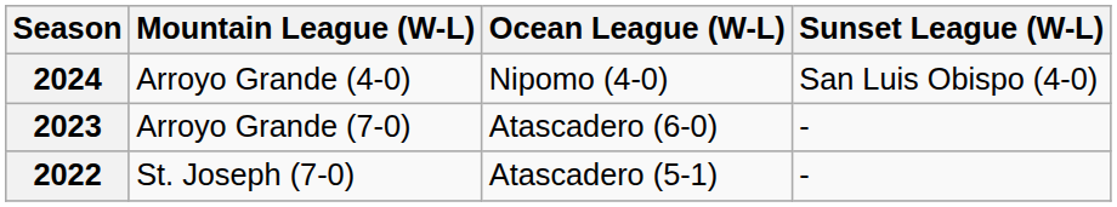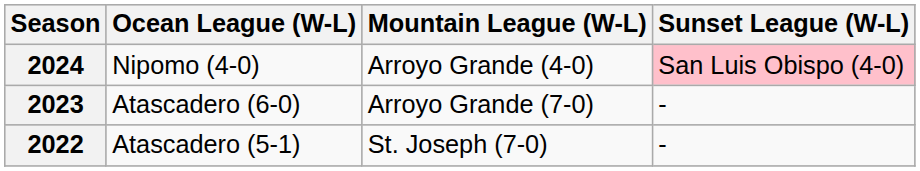 <table class="wikitable">
 <tr>
 <th>Season</th>
+<th>Ocean League (W-L)</th>
 <th>Mountain League (W-L)</th>
-<th>Ocean League (W-L)</th>
 <th>Sunset League (W-L)</th>
 </tr>
 <tr>
 <th>2024</th>
+<td>Nipomo (4-0)</td>
 <td>Arroyo Grande (4-0)</td>
-<td>Nipomo (4-0)</td>
-<td>San Luis Obispo (4-0)</td>
+<td style="background: pink;">San Luis Obispo (4-0)</td>
 </tr>
 <tr>
 <th>2023</th>
+<td>Atascadero (6-0)</td>
 <td>Arroyo Grande (7-0)</td>
-<td>Atascadero (6-0)</td>
 <td>-</td>
 </tr>
 <tr>
 <th>2022</th>
+<td>Atascadero (5-1)</td>
 <td>St. Joseph (7-0)</td>
-<td>Atascadero (5-1)</td>
 <td>-</td>
 </tr>
 </table>
